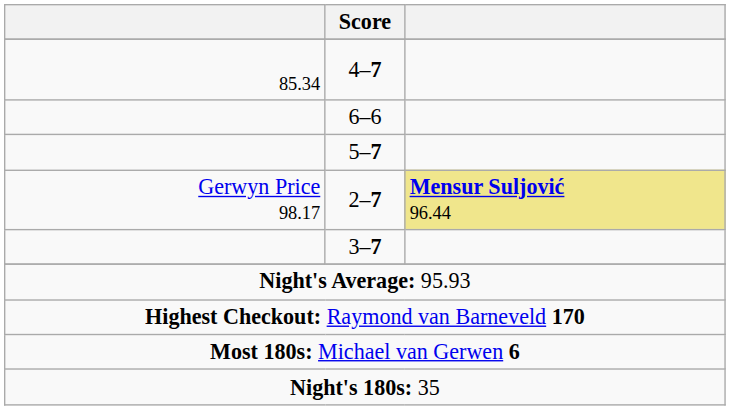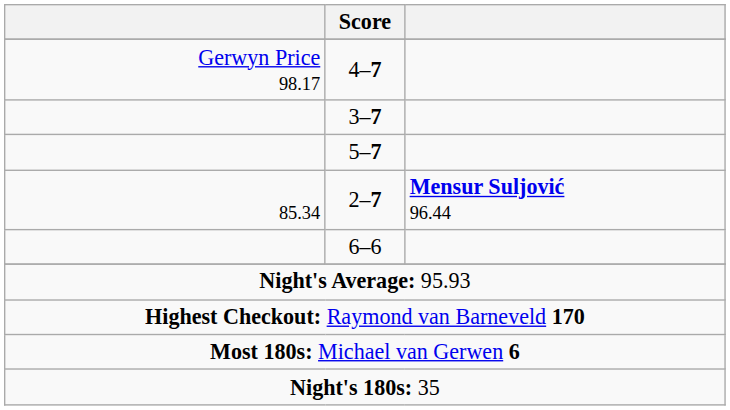 <table class=wikitable style="text-align:center">
 <tr>
 <th width=225></th>
 <th width=50>Score</th>
 <th width=225></th>
 </tr>
 <tr align=center>
 </tr>
 <tr align=left>
-<td align=right> <br><small><span>85.34</span></small></td>
+<td align=right><a href='#'>Gerwyn Price</a>  <br><small><span>98.17</span></small></td>
 <td align=center>4–<strong>7</strong></td>
 <td></td>
 </tr>
 <tr align=left>
 <td align=right></td>
-<td align=center>6–6</td>
+<td align=center>3–<strong>7</strong></td>
 <td></td>
 </tr>
 <tr align=left>
 <td align=right></td>
 <td align=center>5–<strong>7</strong></td>
 <td></td>
 </tr>
 <tr align=left>
-<td align=right><a href='#'>Gerwyn Price</a>  <br><small><span>98.17</span></small></td>
+<td align=right> <br><small><span>85.34</span></small></td>
 <td align=center>2–<strong>7</strong></td>
-<td style="background: khaki;"> <strong><a href='#'>Mensur Suljović</a></strong> <br><small><span>96.44</span></small></td>
+<td> <strong><a href='#'>Mensur Suljović</a></strong> <br><small><span>96.44</span></small></td>
 </tr>
 <tr align=left>
 <td align=right></td>
-<td align=center>3–<strong>7</strong></td>
+<td align=center>6–6</td>
 <td></td>
 </tr>
 <tr align=center>
 </tr>
 <tr align=center>
 <td colspan="3"><strong>Night's Average:</strong> 95.93</td>
 </tr>
 <tr align=center>
 <td colspan="3"><strong>Highest Checkout:</strong>  <a href='#'>Raymond van Barneveld</a> <strong>170</strong></td>
 </tr>
 <tr align=center>
 <td colspan="3"><strong>Most 180s:</strong>  <a href='#'>Michael van Gerwen</a> <strong>6</strong></td>
 </tr>
 <tr align=center>
 <td colspan="3"><strong>Night's 180s:</strong> 35</td>
 </tr>
 </table>
